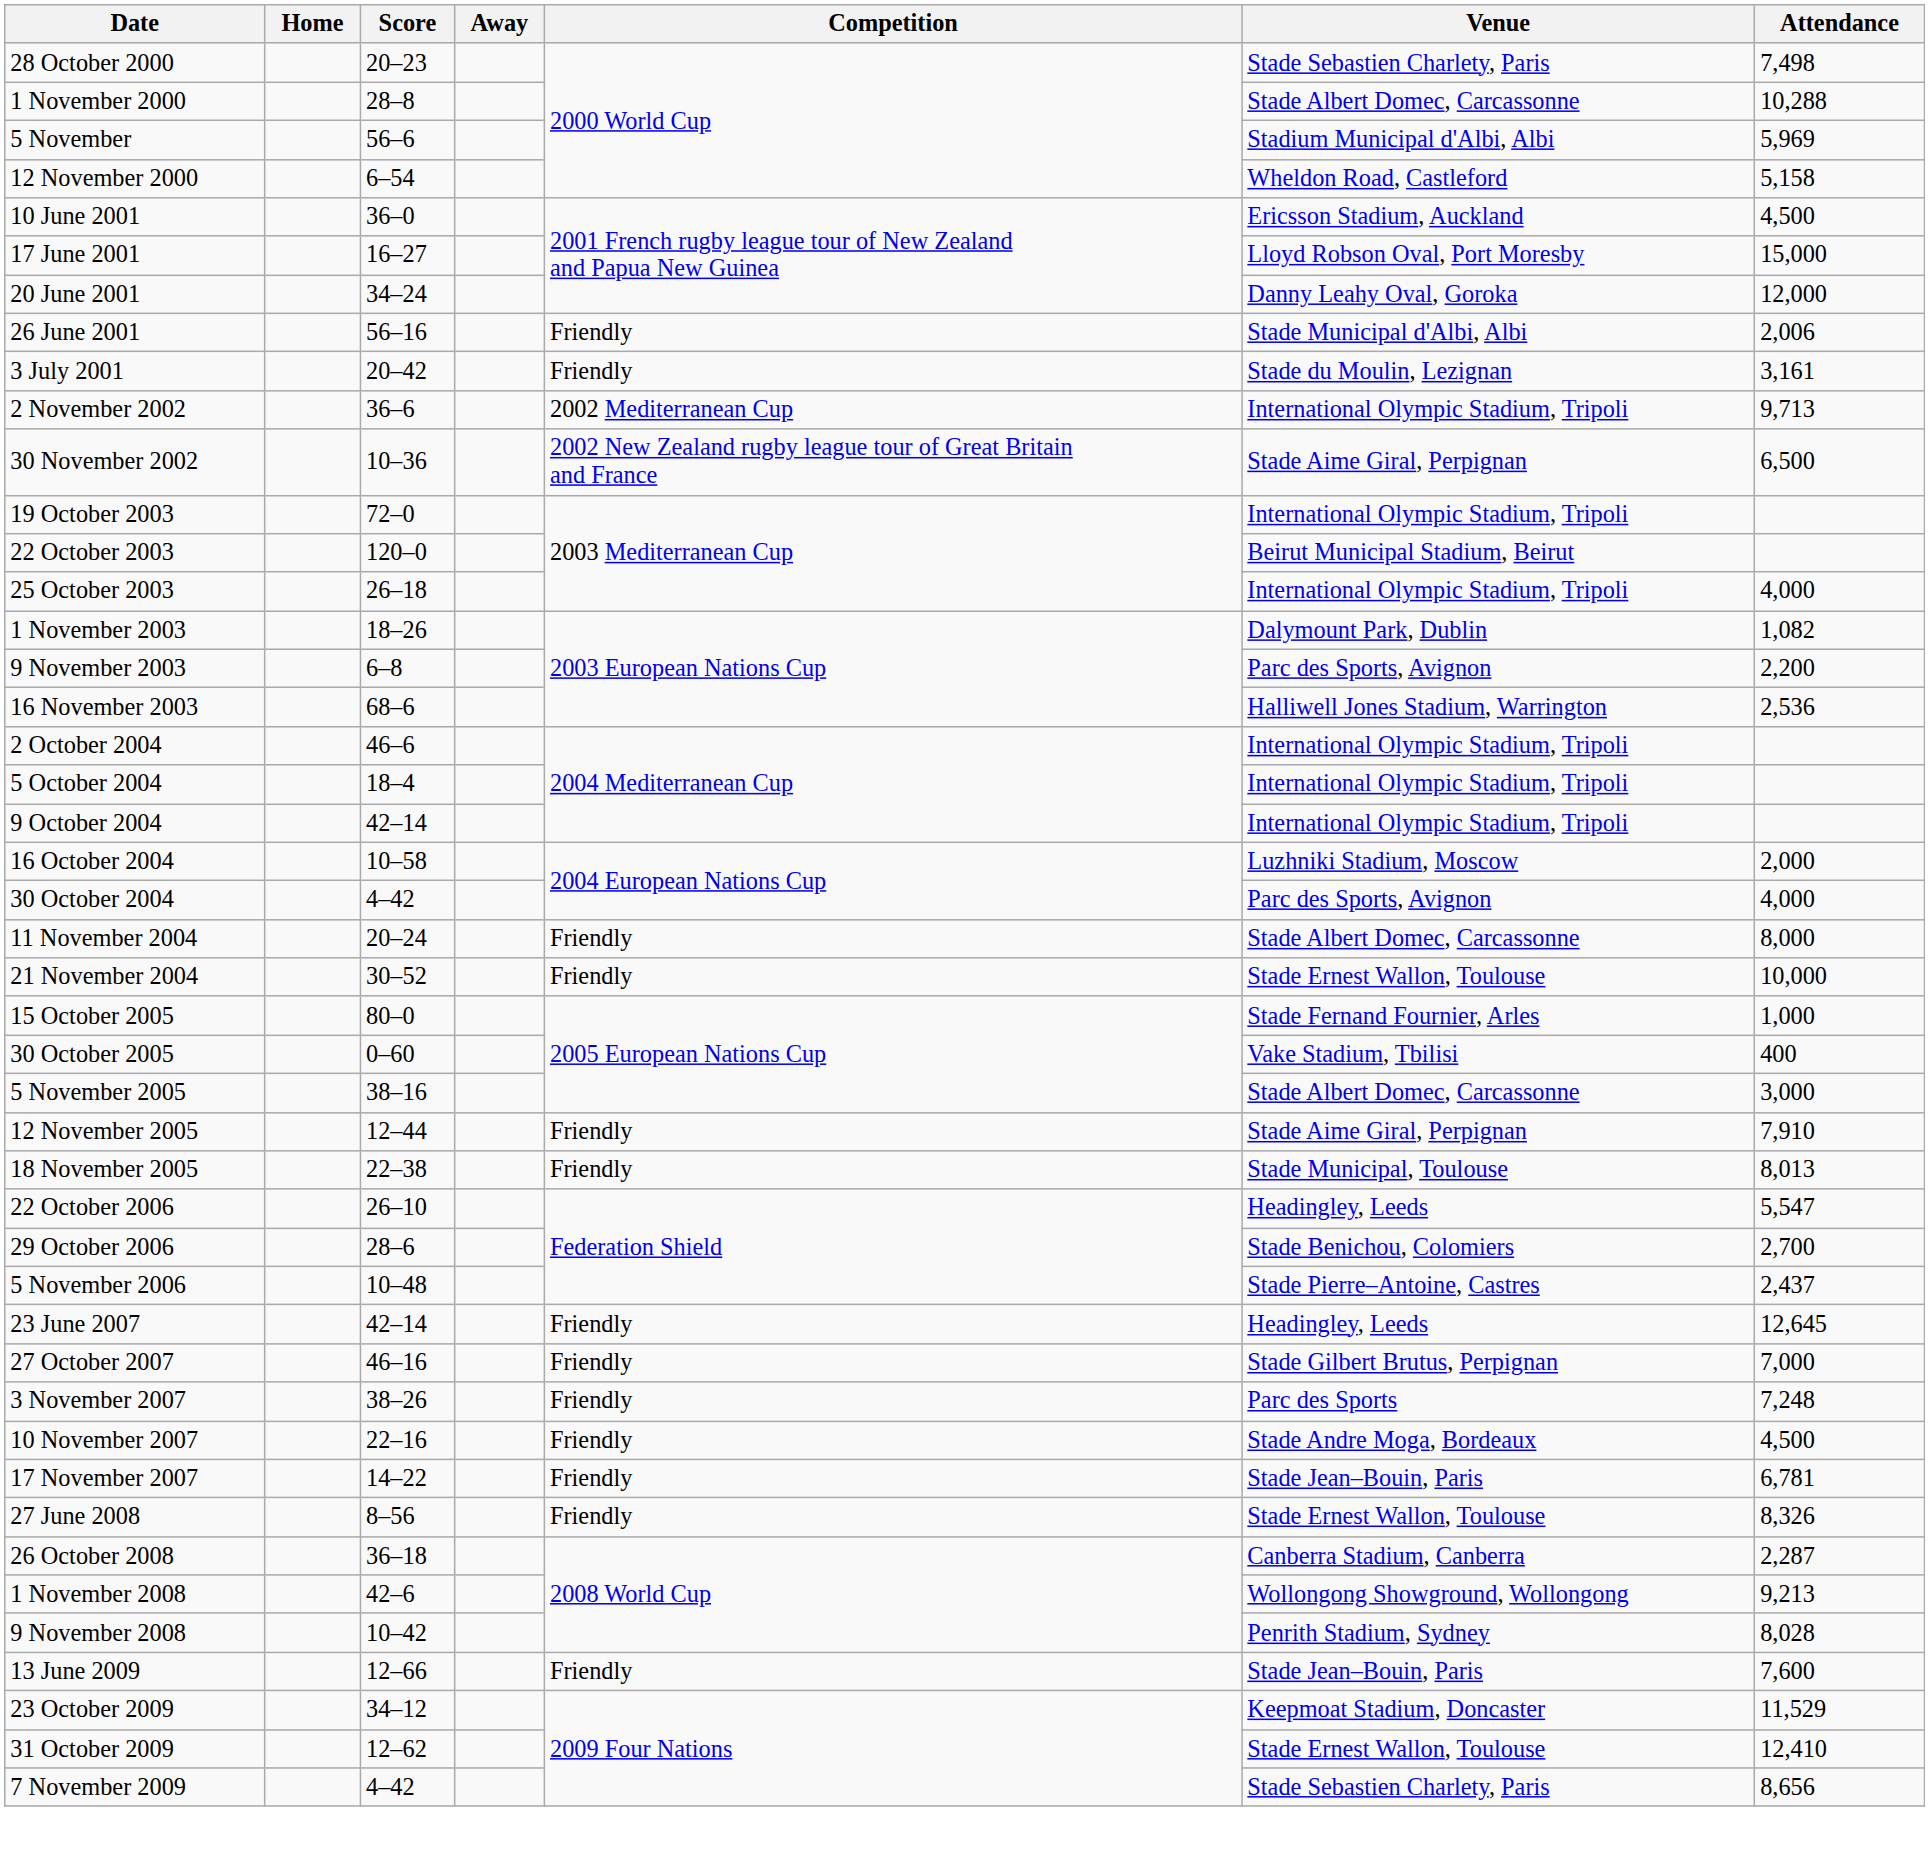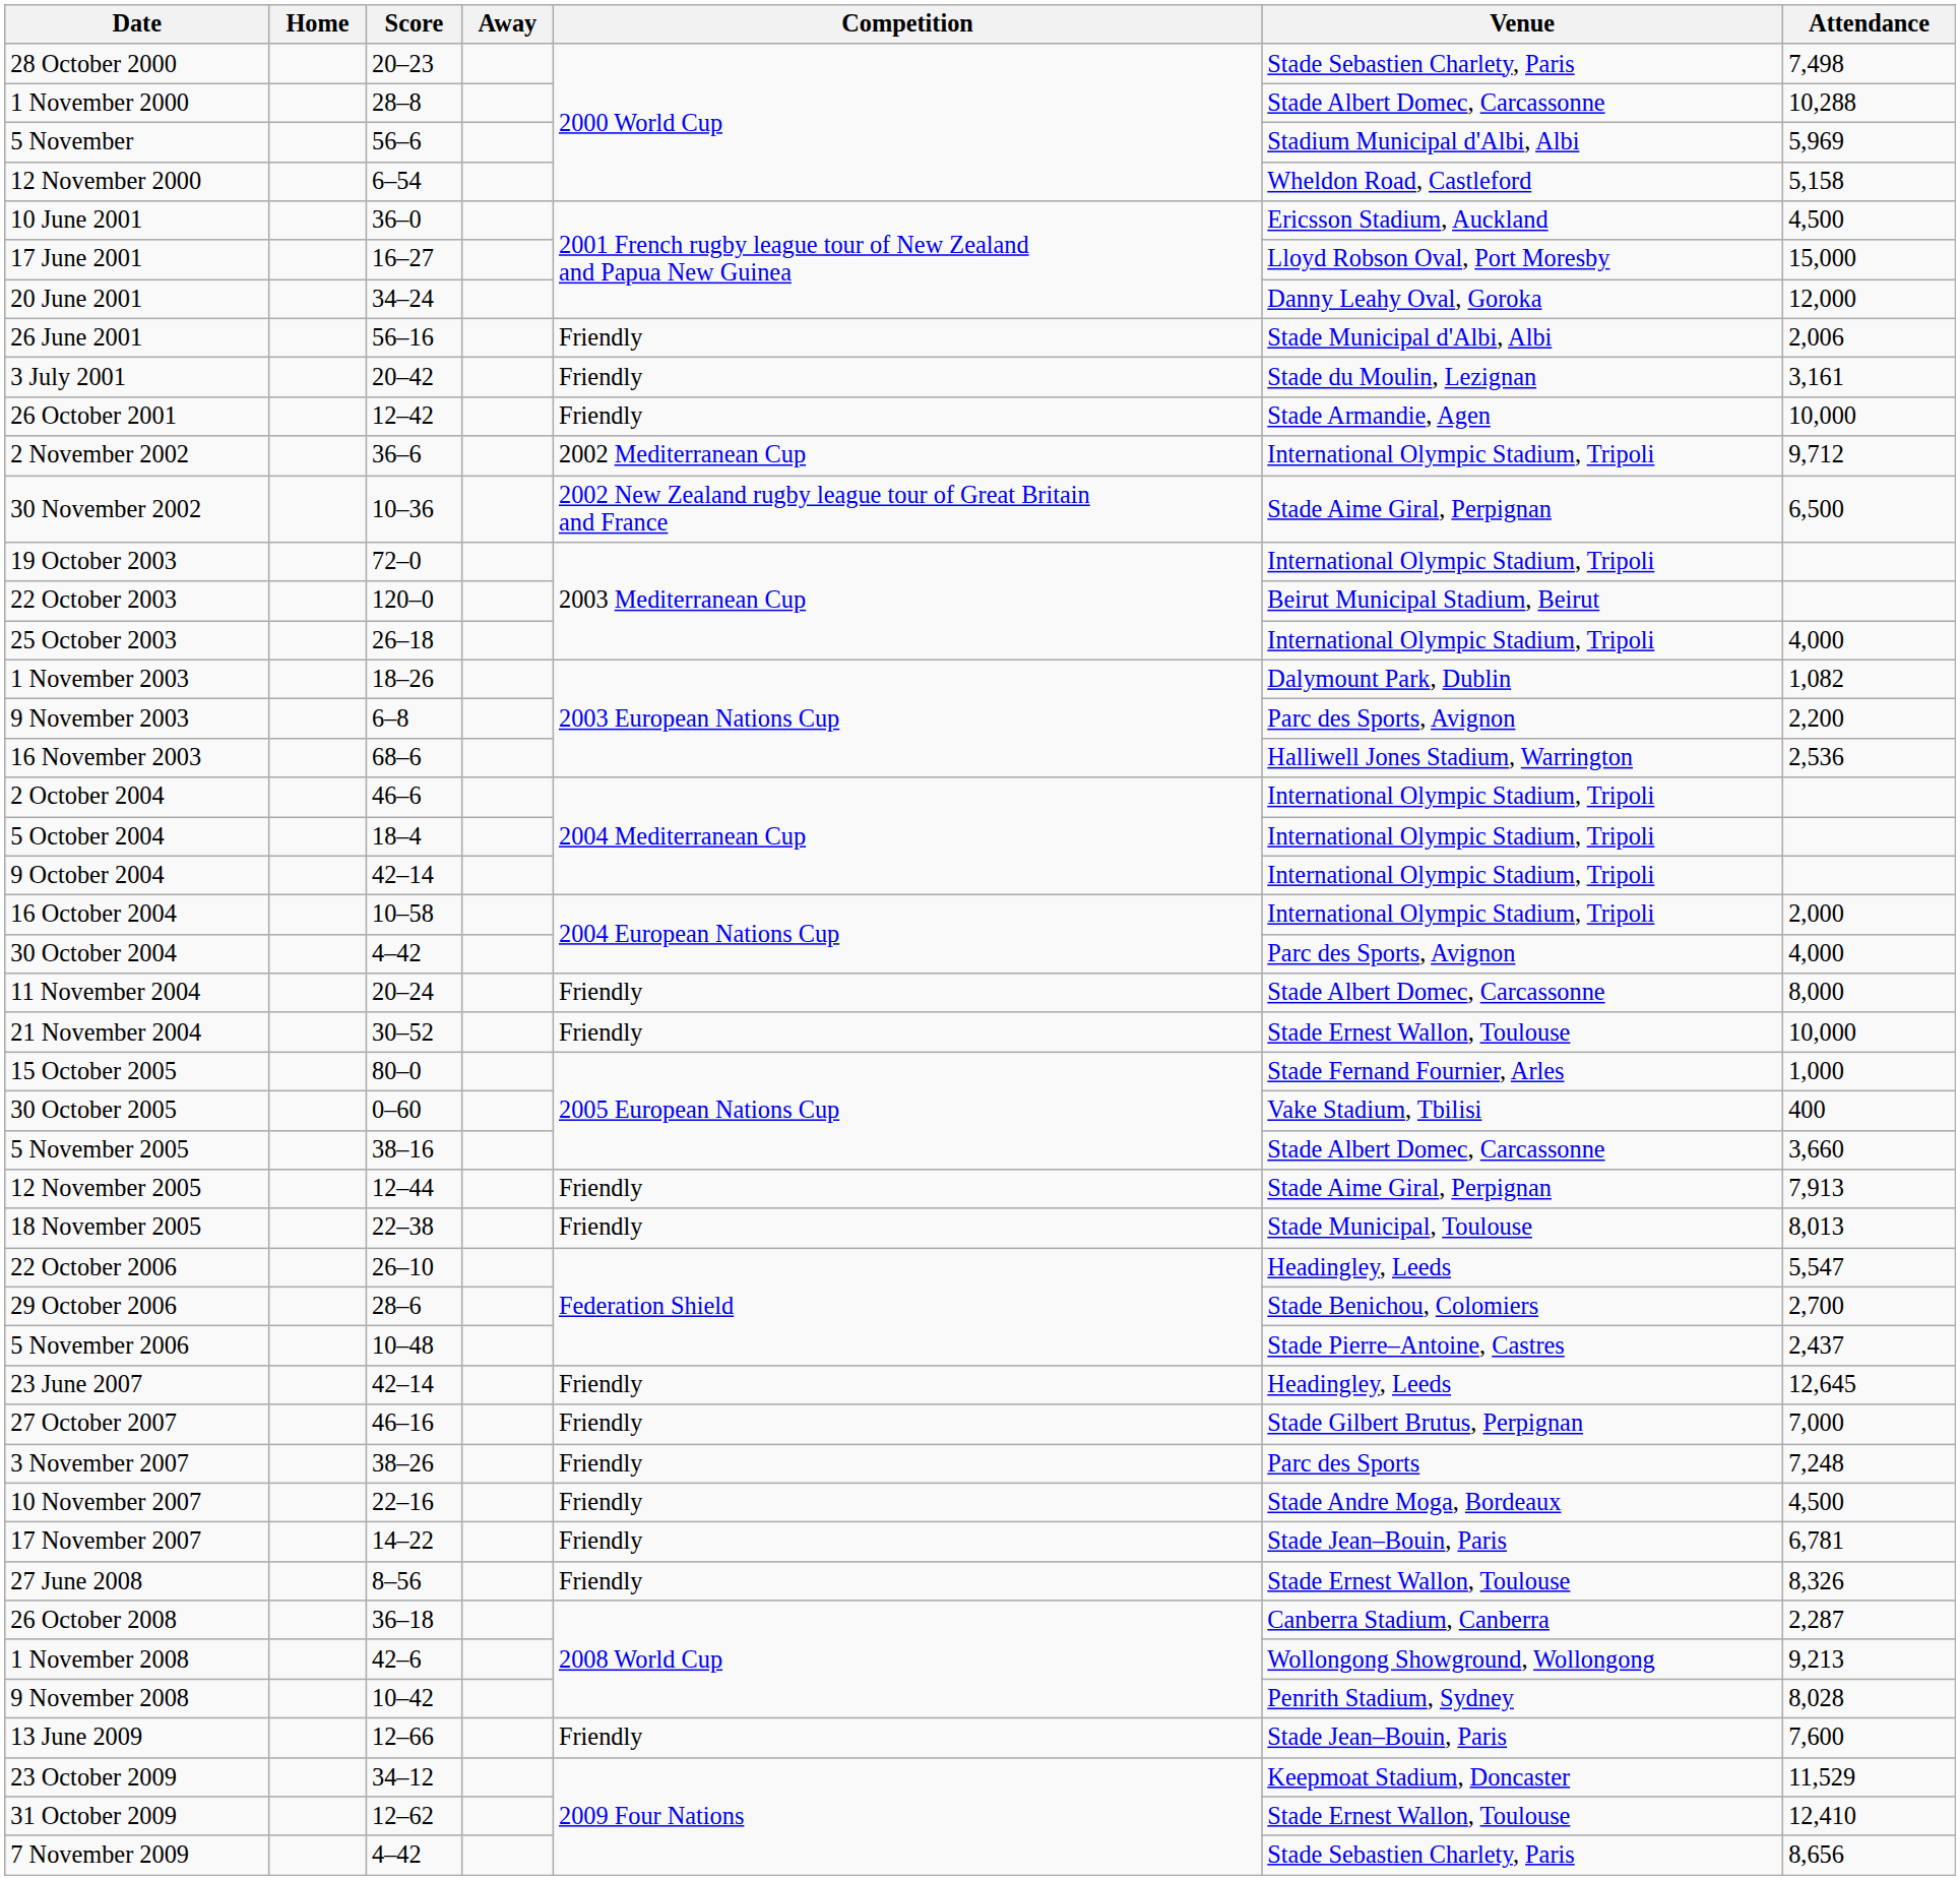 <table class="wikitable" width=100%>
 <tr bgcolor#bdb76b>
 <th>Date</th>
 <th>Home</th>
 <th>Score</th>
 <th>Away</th>
 <th>Competition</th>
 <th>Venue</th>
 <th>Attendance</th>
 </tr>
 <tr>
 <td>28 October 2000</td>
 <td></td>
 <td>20–23</td>
 <td></td>
 <td rowspan=4><a href='#'>2000 World Cup</a></td>
 <td> <a href='#'>Stade Sebastien Charlety</a>, <a href='#'>Paris</a></td>
 <td>7,498</td>
 </tr>
 <tr>
 <td>1 November 2000</td>
 <td></td>
 <td>28–8</td>
 <td></td>
 <td> <a href='#'>Stade Albert Domec</a>, <a href='#'>Carcassonne</a></td>
 <td>10,288</td>
 </tr>
 <tr>
 <td>5 November</td>
 <td></td>
 <td>56–6</td>
 <td></td>
 <td> <a href='#'>Stadium Municipal d'Albi</a>, <a href='#'>Albi</a></td>
 <td>5,969</td>
 </tr>
 <tr>
 <td>12 November 2000</td>
 <td></td>
 <td>6–54</td>
 <td></td>
 <td> <a href='#'>Wheldon Road</a>, <a href='#'>Castleford</a></td>
 <td>5,158</td>
 </tr>
 <tr>
 <td>10 June 2001</td>
 <td></td>
 <td>36–0</td>
 <td></td>
 <td rowspan=3><a href='#'>2001 French rugby league tour of New Zealand <br> and Papua New Guinea</a></td>
 <td> <a href='#'>Ericsson Stadium</a>, <a href='#'>Auckland</a></td>
 <td>4,500</td>
 </tr>
 <tr>
 <td>17 June 2001</td>
 <td></td>
 <td>16–27</td>
 <td></td>
 <td> <a href='#'>Lloyd Robson Oval</a>, <a href='#'>Port Moresby</a></td>
 <td>15,000</td>
 </tr>
 <tr>
 <td>20 June 2001</td>
 <td></td>
 <td>34–24</td>
 <td></td>
 <td> <a href='#'>Danny Leahy Oval</a>, <a href='#'>Goroka</a></td>
 <td>12,000</td>
 </tr>
 <tr>
 <td>26 June 2001</td>
 <td></td>
 <td>56–16</td>
 <td></td>
 <td>Friendly</td>
 <td> <a href='#'>Stade Municipal d'Albi</a>, <a href='#'>Albi</a></td>
 <td>2,006</td>
 </tr>
 <tr>
 <td>3 July 2001</td>
 <td></td>
 <td>20–42</td>
 <td></td>
 <td>Friendly</td>
 <td> <a href='#'>Stade du Moulin</a>, <a href='#'>Lezignan</a></td>
 <td>3,161</td>
 </tr>
 <tr>
+<td>26 October 2001</td>
+<td></td>
+<td>12–42</td>
+<td></td>
+<td>Friendly</td>
+<td> <a href='#'>Stade Armandie</a>, <a href='#'>Agen</a></td>
+<td>10,000</td>
+</tr>
+<tr>
 <td>2 November 2002</td>
 <td></td>
 <td>36–6</td>
 <td></td>
 <td>2002 <a href='#'>Mediterranean Cup</a></td>
 <td> <a href='#'>International Olympic Stadium</a>, <a href='#'>Tripoli</a></td>
-<td>9,713</td>
+<td>9,712</td>
 </tr>
 <tr>
 <td>30 November 2002</td>
 <td></td>
 <td>10–36</td>
 <td></td>
 <td><a href='#'>2002 New Zealand rugby league tour of Great Britain <br> and France</a></td>
 <td> <a href='#'>Stade Aime Giral</a>, <a href='#'>Perpignan</a></td>
 <td>6,500</td>
 </tr>
 <tr>
 <td>19 October 2003</td>
 <td></td>
 <td>72–0</td>
 <td></td>
 <td rowspan=3>2003 <a href='#'>Mediterranean Cup</a></td>
 <td> <a href='#'>International Olympic Stadium</a>, <a href='#'>Tripoli</a></td>
 <td></td>
 </tr>
 <tr>
 <td>22 October 2003</td>
 <td></td>
 <td>120–0</td>
 <td></td>
 <td> <a href='#'>Beirut Municipal Stadium</a>, <a href='#'>Beirut</a></td>
 <td></td>
 </tr>
 <tr>
 <td>25 October 2003</td>
 <td></td>
 <td>26–18</td>
 <td></td>
 <td> <a href='#'>International Olympic Stadium</a>, <a href='#'>Tripoli</a></td>
 <td>4,000</td>
 </tr>
 <tr>
 <td>1 November 2003</td>
 <td></td>
 <td>18–26</td>
 <td></td>
 <td rowspan=3><a href='#'>2003 European Nations Cup</a></td>
 <td> <a href='#'>Dalymount Park</a>, <a href='#'>Dublin</a></td>
 <td>1,082</td>
 </tr>
 <tr>
 <td>9 November 2003</td>
 <td></td>
 <td>6–8</td>
 <td></td>
 <td> <a href='#'>Parc des Sports</a>, <a href='#'>Avignon</a></td>
 <td>2,200</td>
 </tr>
 <tr>
 <td>16 November 2003</td>
 <td></td>
 <td>68–6</td>
 <td></td>
 <td> <a href='#'>Halliwell Jones Stadium</a>, <a href='#'>Warrington</a></td>
 <td>2,536</td>
 </tr>
 <tr>
 <td>2 October 2004</td>
 <td></td>
 <td>46–6</td>
 <td></td>
 <td rowspan=3><a href='#'>2004 Mediterranean Cup</a></td>
 <td> <a href='#'>International Olympic Stadium</a>, <a href='#'>Tripoli</a></td>
 <td></td>
 </tr>
 <tr>
 <td>5 October 2004</td>
 <td></td>
 <td>18–4</td>
 <td></td>
 <td> <a href='#'>International Olympic Stadium</a>, <a href='#'>Tripoli</a></td>
 <td></td>
 </tr>
 <tr>
 <td>9 October 2004</td>
 <td></td>
 <td>42–14</td>
 <td></td>
 <td> <a href='#'>International Olympic Stadium</a>, <a href='#'>Tripoli</a></td>
 <td></td>
 </tr>
 <tr>
 <td>16 October 2004</td>
 <td></td>
 <td>10–58</td>
 <td></td>
 <td rowspan=2><a href='#'>2004 European Nations Cup</a></td>
-<td> <a href='#'>Luzhniki Stadium</a>, <a href='#'>Moscow</a></td>
+<td> <a href='#'>International Olympic Stadium</a>, <a href='#'>Tripoli</a></td>
 <td>2,000</td>
 </tr>
 <tr>
 <td>30 October 2004</td>
 <td></td>
 <td>4–42</td>
 <td></td>
 <td> <a href='#'>Parc des Sports</a>, <a href='#'>Avignon</a></td>
 <td>4,000</td>
 </tr>
 <tr>
 <td>11 November 2004</td>
 <td></td>
 <td>20–24</td>
 <td></td>
 <td>Friendly</td>
 <td> <a href='#'>Stade Albert Domec</a>, <a href='#'>Carcassonne</a></td>
 <td>8,000</td>
 </tr>
 <tr>
 <td>21 November 2004</td>
 <td></td>
 <td>30–52</td>
 <td></td>
 <td>Friendly</td>
 <td> <a href='#'>Stade Ernest Wallon</a>, <a href='#'>Toulouse</a></td>
 <td>10,000</td>
 </tr>
 <tr>
 <td>15 October 2005</td>
 <td></td>
 <td>80–0</td>
 <td></td>
 <td rowspan=3><a href='#'>2005 European Nations Cup</a></td>
 <td> <a href='#'>Stade Fernand Fournier</a>, <a href='#'>Arles</a></td>
 <td>1,000</td>
 </tr>
 <tr>
 <td>30 October 2005</td>
 <td></td>
 <td>0–60</td>
 <td></td>
 <td> <a href='#'>Vake Stadium</a>, <a href='#'>Tbilisi</a></td>
 <td>400</td>
 </tr>
 <tr>
 <td>5 November 2005</td>
 <td></td>
 <td>38–16</td>
 <td></td>
 <td> <a href='#'>Stade Albert Domec</a>, <a href='#'>Carcassonne</a></td>
-<td>3,000</td>
+<td>3,660</td>
 </tr>
 <tr>
 <td>12 November 2005</td>
 <td></td>
 <td>12–44</td>
 <td></td>
 <td>Friendly</td>
 <td> <a href='#'>Stade Aime Giral</a>, <a href='#'>Perpignan</a></td>
-<td>7,910</td>
+<td>7,913</td>
 </tr>
 <tr>
 <td>18 November 2005</td>
 <td></td>
 <td>22–38</td>
 <td></td>
 <td>Friendly</td>
 <td> <a href='#'>Stade Municipal</a>, <a href='#'>Toulouse</a></td>
 <td>8,013</td>
 </tr>
 <tr>
 <td>22 October 2006</td>
 <td></td>
 <td>26–10</td>
 <td></td>
 <td rowspan=3><a href='#'>Federation Shield</a></td>
 <td> <a href='#'>Headingley</a>, <a href='#'>Leeds</a></td>
 <td>5,547</td>
 </tr>
 <tr>
 <td>29 October 2006</td>
 <td></td>
 <td>28–6</td>
 <td></td>
 <td> <a href='#'>Stade Benichou</a>, <a href='#'>Colomiers</a></td>
 <td>2,700</td>
 </tr>
 <tr>
 <td>5 November 2006</td>
 <td></td>
 <td>10–48</td>
 <td></td>
 <td> <a href='#'>Stade Pierre–Antoine</a>, <a href='#'>Castres</a></td>
 <td>2,437</td>
 </tr>
 <tr>
 <td>23 June 2007</td>
 <td></td>
 <td>42–14</td>
 <td></td>
 <td>Friendly</td>
 <td> <a href='#'>Headingley</a>, <a href='#'>Leeds</a></td>
 <td>12,645</td>
 </tr>
 <tr>
 <td>27 October 2007</td>
 <td></td>
 <td>46–16</td>
 <td></td>
 <td>Friendly</td>
 <td> <a href='#'>Stade Gilbert Brutus</a>, <a href='#'>Perpignan</a></td>
 <td>7,000</td>
 </tr>
 <tr>
 <td>3 November 2007</td>
 <td></td>
 <td>38–26</td>
 <td></td>
 <td>Friendly</td>
 <td> <a href='#'>Parc des Sports</a></td>
 <td>7,248</td>
 </tr>
 <tr>
 <td>10 November 2007</td>
 <td></td>
 <td>22–16</td>
 <td></td>
 <td>Friendly</td>
 <td> <a href='#'>Stade Andre Moga</a>, <a href='#'>Bordeaux</a></td>
 <td>4,500</td>
 </tr>
 <tr>
 <td>17 November 2007</td>
 <td></td>
 <td>14–22</td>
 <td></td>
 <td>Friendly</td>
 <td> <a href='#'>Stade Jean–Bouin</a>, <a href='#'>Paris</a></td>
 <td>6,781</td>
 </tr>
 <tr>
 <td>27 June 2008</td>
 <td></td>
 <td>8–56</td>
 <td></td>
 <td>Friendly</td>
 <td> <a href='#'>Stade Ernest Wallon</a>, <a href='#'>Toulouse</a></td>
 <td>8,326</td>
 </tr>
 <tr>
 <td>26 October 2008</td>
 <td></td>
 <td>36–18</td>
 <td></td>
 <td rowspan=3><a href='#'>2008 World Cup</a></td>
 <td> <a href='#'>Canberra Stadium</a>, <a href='#'>Canberra</a></td>
 <td>2,287</td>
 </tr>
 <tr>
 <td>1 November 2008</td>
 <td></td>
 <td>42–6</td>
 <td></td>
 <td> <a href='#'>Wollongong Showground</a>, <a href='#'>Wollongong</a></td>
 <td>9,213</td>
 </tr>
 <tr>
 <td>9 November 2008</td>
 <td></td>
 <td>10–42</td>
 <td></td>
 <td> <a href='#'>Penrith Stadium</a>, <a href='#'>Sydney</a></td>
 <td>8,028</td>
 </tr>
 <tr>
 <td>13 June 2009</td>
 <td></td>
 <td>12–66</td>
 <td></td>
 <td>Friendly</td>
 <td> <a href='#'>Stade Jean–Bouin</a>, <a href='#'>Paris</a></td>
 <td>7,600</td>
 </tr>
 <tr>
 <td>23 October 2009</td>
 <td></td>
 <td>34–12</td>
 <td></td>
 <td rowspan=3><a href='#'>2009 Four Nations</a></td>
 <td> <a href='#'>Keepmoat Stadium</a>, <a href='#'>Doncaster</a></td>
 <td>11,529</td>
 </tr>
 <tr>
 <td>31 October 2009</td>
 <td></td>
 <td>12–62</td>
 <td></td>
 <td> <a href='#'>Stade Ernest Wallon</a>, <a href='#'>Toulouse</a></td>
 <td>12,410</td>
 </tr>
 <tr>
 <td>7 November 2009</td>
 <td></td>
 <td>4–42</td>
 <td></td>
 <td> <a href='#'>Stade Sebastien Charlety</a>, <a href='#'>Paris</a></td>
 <td>8,656</td>
 </tr>
 </table>
